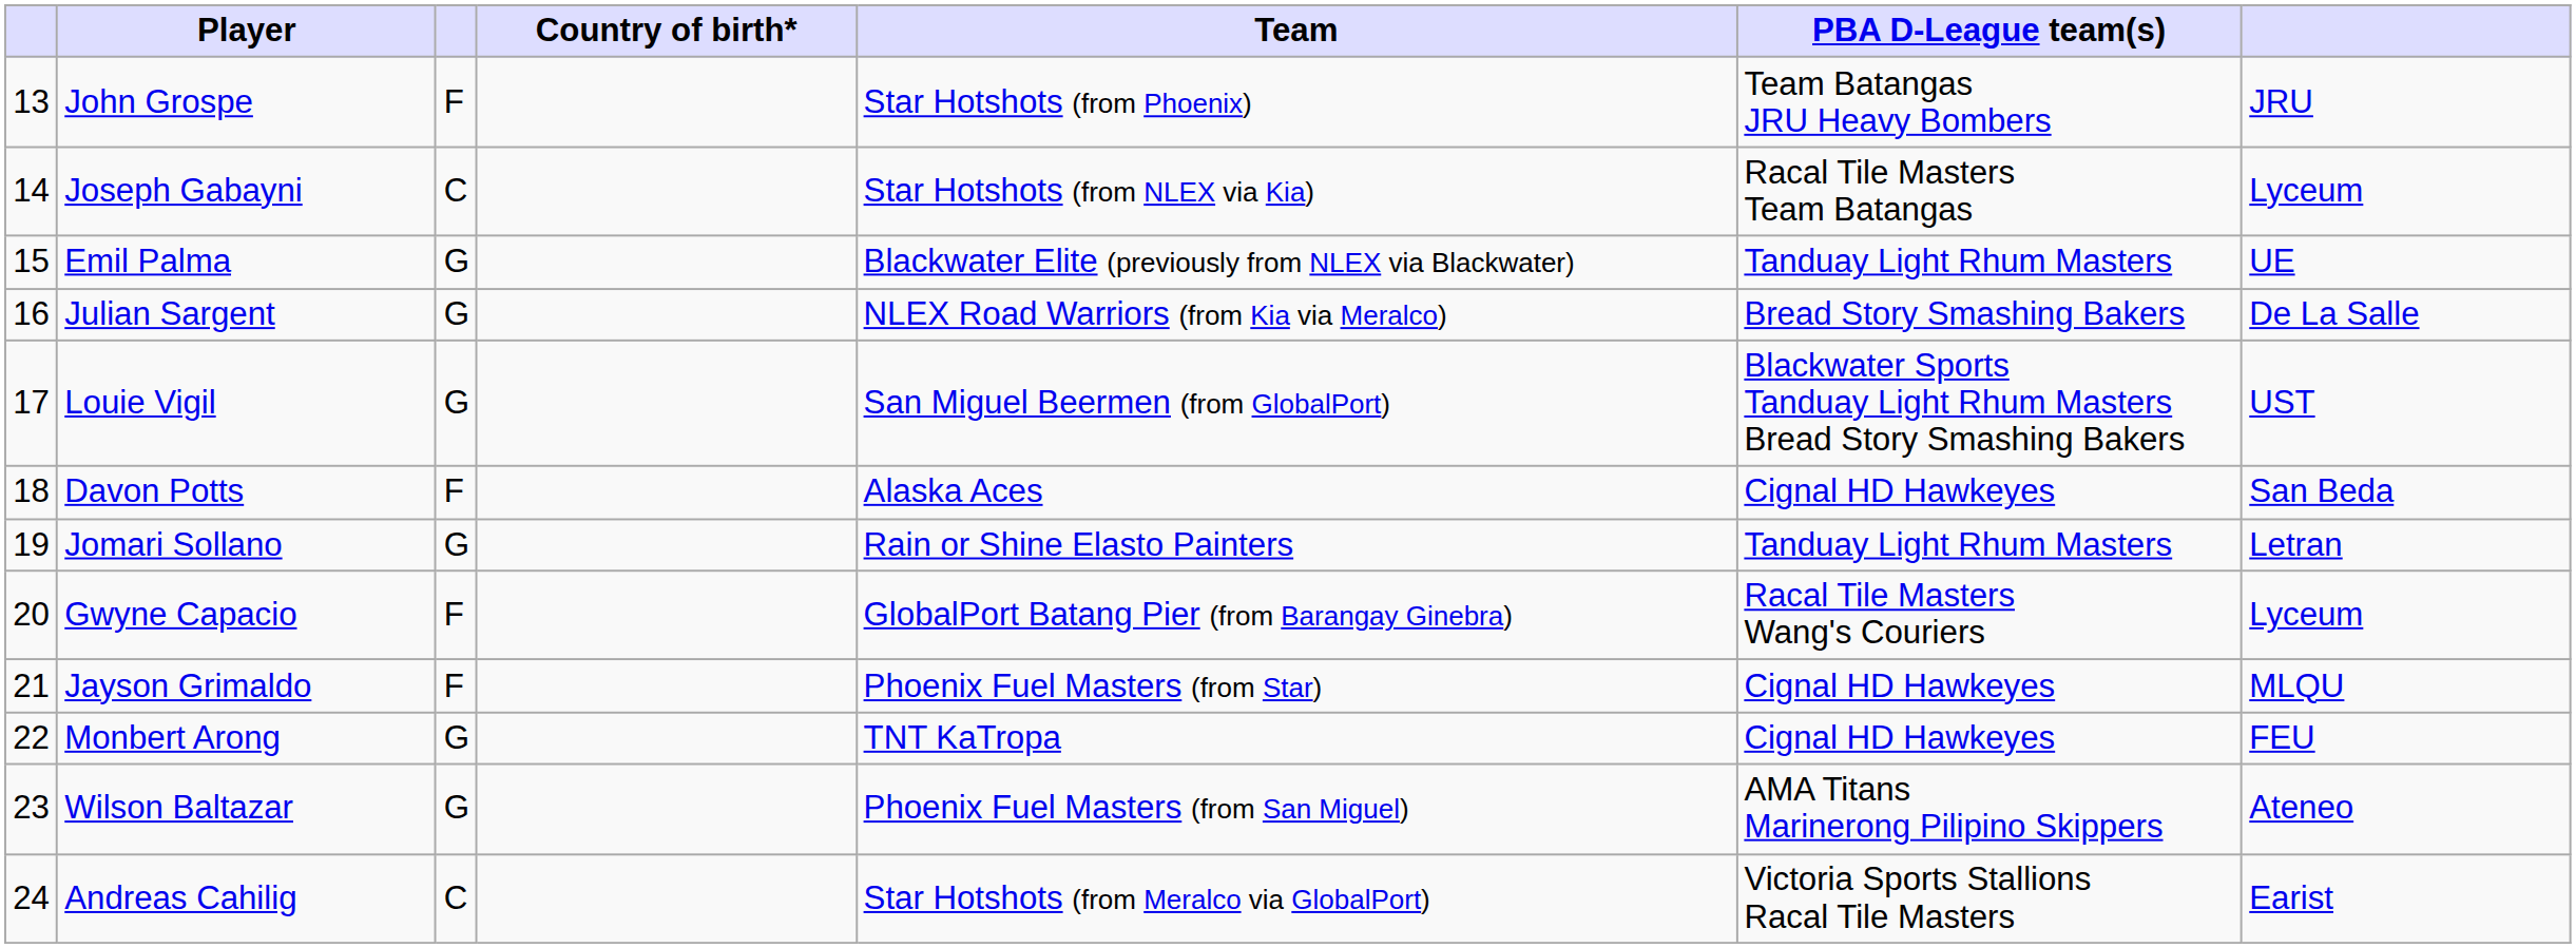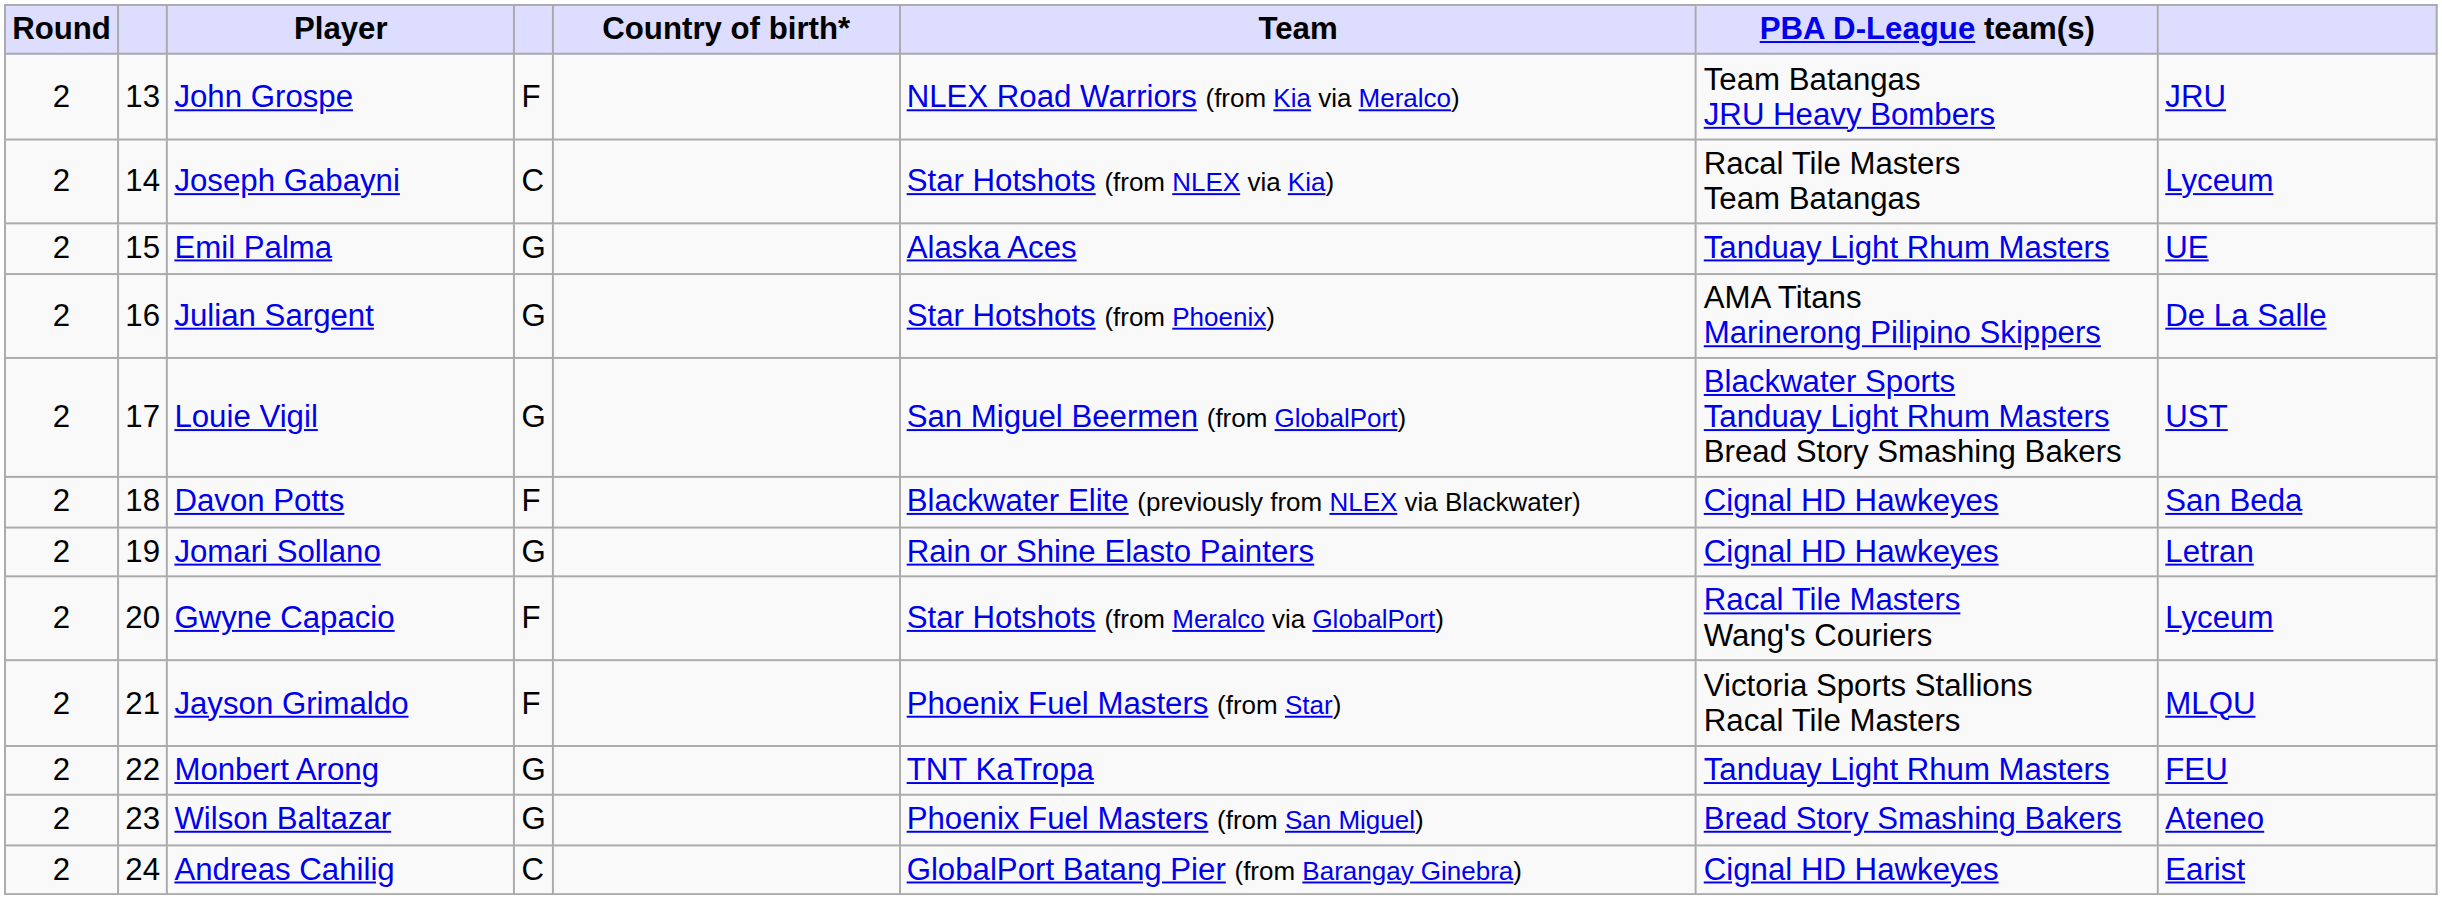 <table class="wikitable">
 <tr>
+<th style="background:#ddf; width:1%;">Round</th>
 <th style="background:#ddf; width:1%;"></th>
 <th style="background:#ddf; width:15%;">Player</th>
 <th style="background:#ddf; width:1%;"></th>
 <th style="background:#ddf; width:15%;">Country of birth*</th>
 <th style="background:#ddf; width:35%;">Team</th>
 <th style="background:#ddf; width:20%;"><a href='#'>PBA D-League</a> team(s)</th>
 <th style="background:#ddf; width:20%;"></th>
 </tr>
 <tr>
+<td align=center>2</td>
 <td align=center>13</td>
 <td><a href='#'>John Grospe</a></td>
 <td>F</td>
 <td></td>
-<td><a href='#'>Star Hotshots</a> <small>(from <a href='#'>Phoenix</a>)</small></td>
+<td><a href='#'>NLEX Road Warriors</a> <small>(from <a href='#'>Kia</a> via <a href='#'>Meralco</a>)</small></td>
 <td>Team Batangas<br><a href='#'>JRU Heavy Bombers</a></td>
 <td><a href='#'>JRU</a></td>
 </tr>
 <tr>
+<td align=center>2</td>
 <td align=center>14</td>
 <td><a href='#'>Joseph Gabayni</a></td>
 <td>C</td>
 <td></td>
 <td><a href='#'>Star Hotshots</a> <small>(from <a href='#'>NLEX</a> via <a href='#'>Kia</a>)</small></td>
 <td>Racal Tile Masters<br>Team Batangas</td>
 <td><a href='#'>Lyceum</a></td>
 </tr>
 <tr>
+<td align=center>2</td>
 <td align=center>15</td>
 <td><a href='#'>Emil Palma</a></td>
 <td>G</td>
 <td></td>
-<td><a href='#'>Blackwater Elite</a> <small>(previously from <a href='#'>NLEX</a> via Blackwater)</small></td>
+<td><a href='#'>Alaska Aces</a></td>
 <td><a href='#'>Tanduay Light Rhum Masters</a></td>
 <td><a href='#'>UE</a></td>
 </tr>
 <tr>
+<td align=center>2</td>
 <td align=center>16</td>
 <td><a href='#'>Julian Sargent</a></td>
 <td>G</td>
 <td></td>
-<td><a href='#'>NLEX Road Warriors</a> <small>(from <a href='#'>Kia</a> via <a href='#'>Meralco</a>)</small></td>
-<td><a href='#'>Bread Story Smashing Bakers</a></td>
+<td><a href='#'>Star Hotshots</a> <small>(from <a href='#'>Phoenix</a>)</small></td>
+<td>AMA Titans<br><a href='#'>Marinerong Pilipino Skippers</a></td>
 <td><a href='#'>De La Salle</a></td>
 </tr>
 <tr>
+<td align=center>2</td>
 <td align=center>17</td>
 <td><a href='#'>Louie Vigil</a></td>
 <td>G</td>
 <td></td>
 <td><a href='#'>San Miguel Beermen</a> <small>(from <a href='#'>GlobalPort</a>)</small></td>
 <td><a href='#'>Blackwater Sports</a><br><a href='#'>Tanduay Light Rhum Masters</a><br>Bread Story Smashing Bakers</td>
 <td><a href='#'>UST</a></td>
 </tr>
 <tr>
+<td align=center>2</td>
 <td align=center>18</td>
 <td><a href='#'>Davon Potts</a></td>
 <td>F</td>
 <td></td>
-<td><a href='#'>Alaska Aces</a></td>
+<td><a href='#'>Blackwater Elite</a> <small>(previously from <a href='#'>NLEX</a> via Blackwater)</small></td>
 <td><a href='#'>Cignal HD Hawkeyes</a></td>
 <td><a href='#'>San Beda</a></td>
 </tr>
 <tr>
+<td align=center>2</td>
 <td align=center>19</td>
 <td><a href='#'>Jomari Sollano</a></td>
 <td>G</td>
 <td></td>
 <td><a href='#'>Rain or Shine Elasto Painters</a></td>
-<td><a href='#'>Tanduay Light Rhum Masters</a></td>
+<td><a href='#'>Cignal HD Hawkeyes</a></td>
 <td><a href='#'>Letran</a></td>
 </tr>
 <tr>
+<td align=center>2</td>
 <td align=center>20</td>
 <td><a href='#'>Gwyne Capacio</a></td>
 <td>F</td>
 <td></td>
-<td><a href='#'>GlobalPort Batang Pier</a> <small>(from <a href='#'>Barangay Ginebra</a>)</small></td>
+<td><a href='#'>Star Hotshots</a> <small>(from <a href='#'>Meralco</a> via <a href='#'>GlobalPort</a>)</small></td>
 <td><a href='#'>Racal Tile Masters</a> <br>Wang's Couriers</td>
 <td><a href='#'>Lyceum</a></td>
 </tr>
 <tr>
+<td align=center>2</td>
 <td align=center>21</td>
 <td><a href='#'>Jayson Grimaldo</a></td>
 <td>F</td>
 <td></td>
 <td><a href='#'>Phoenix Fuel Masters</a> <small>(from <a href='#'>Star</a>)</small></td>
-<td><a href='#'>Cignal HD Hawkeyes</a></td>
+<td>Victoria Sports Stallions<br>Racal Tile Masters</td>
 <td><a href='#'>MLQU</a></td>
 </tr>
 <tr>
+<td align=center>2</td>
 <td align=center>22</td>
 <td><a href='#'>Monbert Arong</a></td>
 <td>G</td>
 <td></td>
 <td><a href='#'>TNT KaTropa</a></td>
-<td><a href='#'>Cignal HD Hawkeyes</a></td>
+<td><a href='#'>Tanduay Light Rhum Masters</a></td>
 <td><a href='#'>FEU</a></td>
 </tr>
 <tr>
+<td align=center>2</td>
 <td align=center>23</td>
 <td><a href='#'>Wilson Baltazar</a></td>
 <td>G</td>
 <td></td>
 <td><a href='#'>Phoenix Fuel Masters</a> <small>(from <a href='#'>San Miguel</a>)</small></td>
-<td>AMA Titans<br><a href='#'>Marinerong Pilipino Skippers</a></td>
+<td><a href='#'>Bread Story Smashing Bakers</a></td>
 <td><a href='#'>Ateneo</a></td>
 </tr>
 <tr>
+<td align=center>2</td>
 <td align=center>24</td>
 <td><a href='#'>Andreas Cahilig</a></td>
 <td>C</td>
 <td></td>
-<td><a href='#'>Star Hotshots</a> <small>(from <a href='#'>Meralco</a> via <a href='#'>GlobalPort</a>)</small></td>
-<td>Victoria Sports Stallions<br>Racal Tile Masters</td>
+<td><a href='#'>GlobalPort Batang Pier</a> <small>(from <a href='#'>Barangay Ginebra</a>)</small></td>
+<td><a href='#'>Cignal HD Hawkeyes</a></td>
 <td><a href='#'>Earist</a></td>
 </tr>
 </table>
